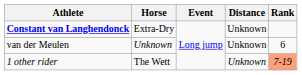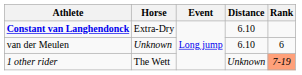 <table class=wikitable style="font-size:90%">
 <tr>
 <th>Athlete</th>
 <th>Horse</th>
 <th>Event</th>
 <th>Distance</th>
 <th>Rank</th>
 </tr>
 <tr align=center>
 <td align=left><strong><a href='#'>Constant van Langhendonck</a></strong></td>
 <td align=left>Extra-Dry</td>
 <td align=left rowspan=3><a href='#'>Long jump</a></td>
-<td>Unknown</td>
+<td>6.10</td>
 <td></td>
 </tr>
 <tr align=center>
 <td align=left>van der Meulen</td>
 <td align=left><em>Unknown</em></td>
-<td>Unknown</td>
+<td>6.10</td>
 <td>6</td>
 </tr>
 <tr align=center>
 <td align=left><em>1 other rider</em></td>
 <td align=left>The Wett</td>
 <td><em>Unknown</em></td>
 <td style="background: lightsalmon;"><em>7-19</em></td>
 </tr>
 </table>
